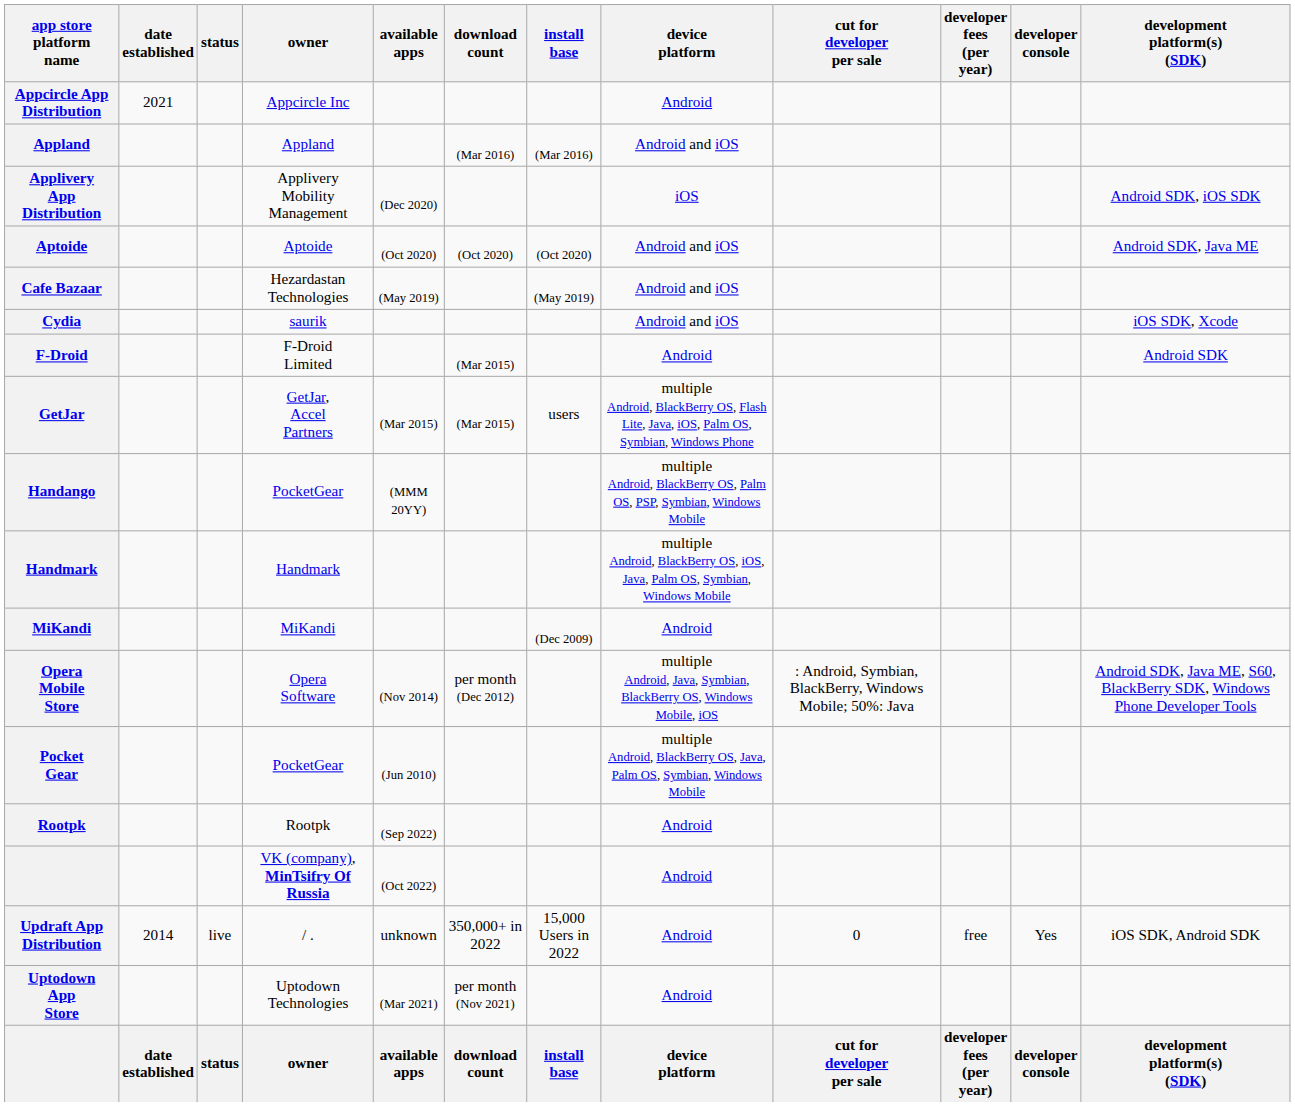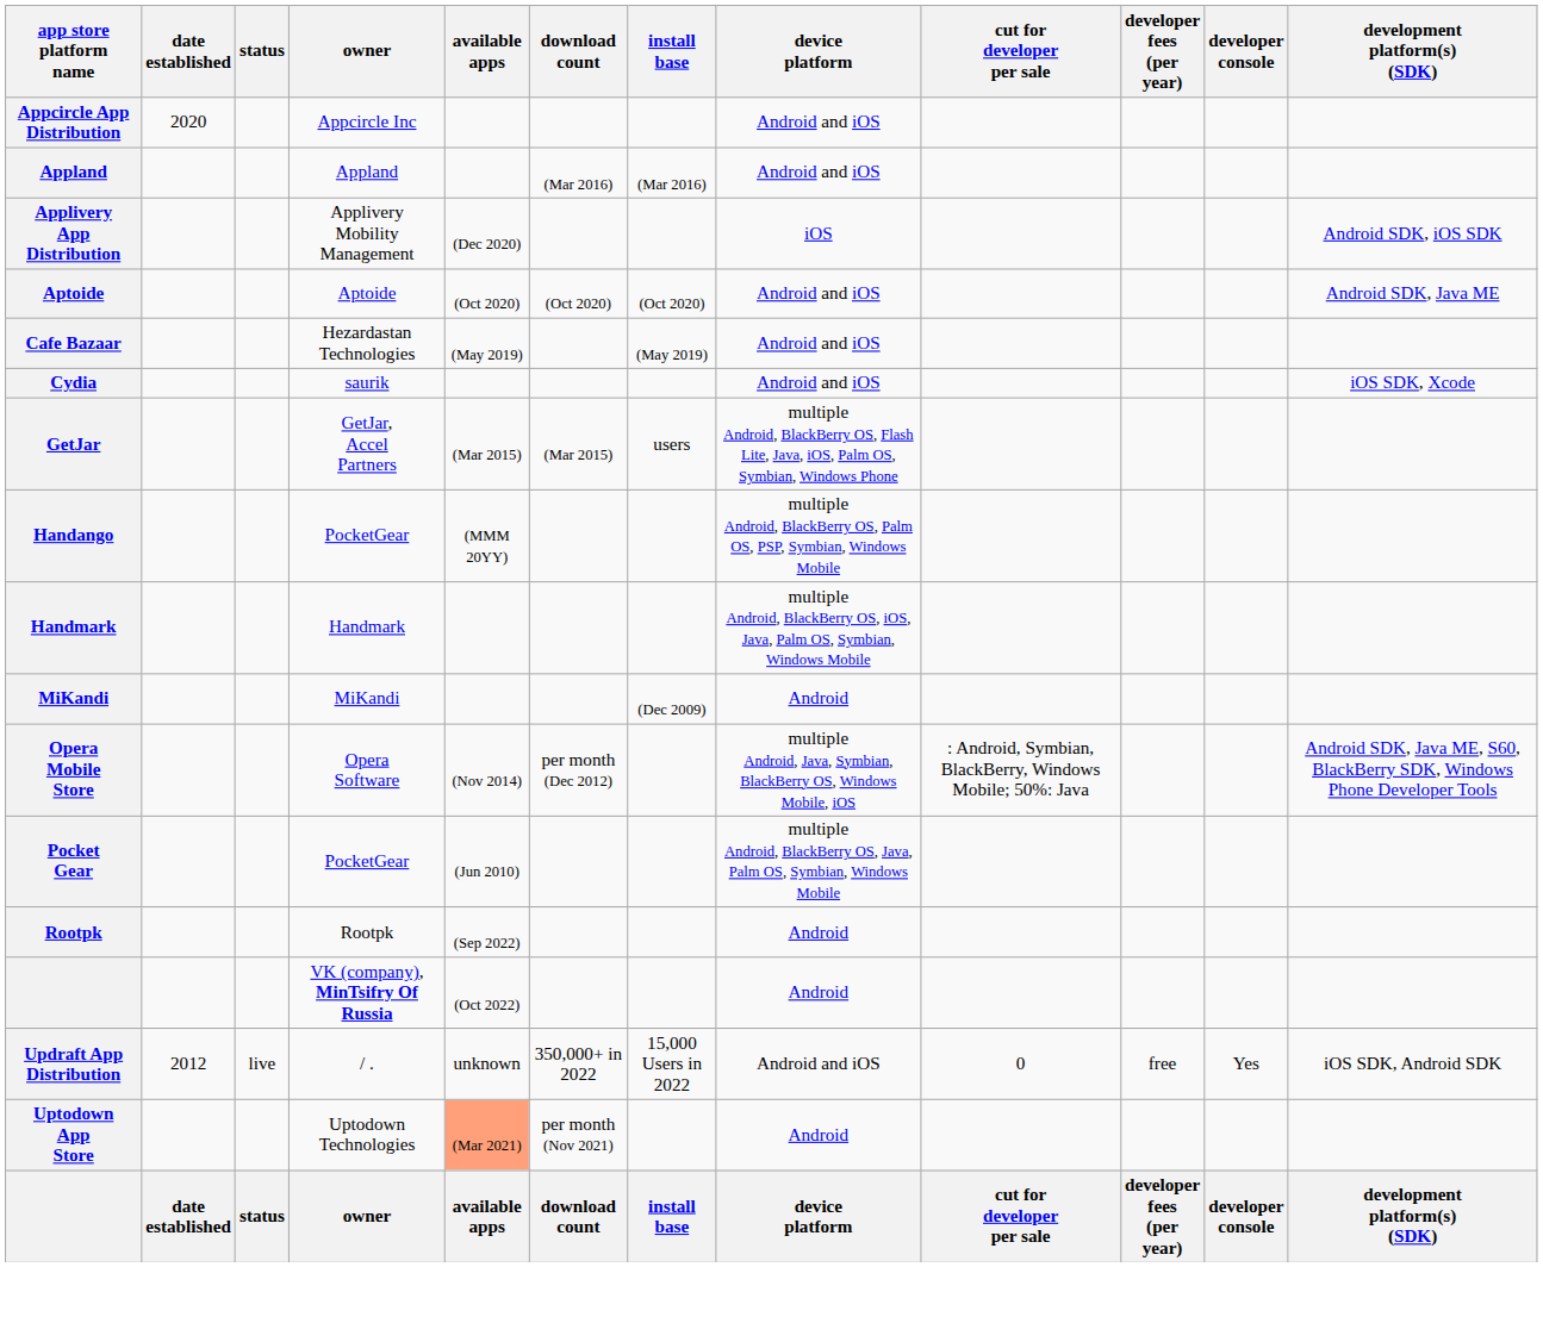 <table class="wikitable sortable" style="text-align:center; font-size:92%">
 <tr>
 <th><a href='#'>app store</a><br>platform<br>name</th>
 <th>date<br>established</th>
 <th>status</th>
 <th>owner</th>
 <th>available<br>apps</th>
 <th>download<br>count</th>
 <th><a href='#'>install<br>base</a></th>
 <th>device<br>platform</th>
 <th>cut for<br><a href='#'>developer</a><br>per sale</th>
 <th>developer<br>fees<br>(per<br>year)</th>
 <th>developer<br>console</th>
 <th>development<br>platform(s)<br>(<a href='#'>SDK</a>)</th>
 </tr>
 <tr>
 <th><a href='#'>Appcircle App Distribution</a></th>
-<td>2021</td>
+<td>2020</td>
 <td></td>
 <td><a href='#'>Appcircle Inc</a></td>
 <td></td>
 <td></td>
 <td></td>
-<td><a href='#'>Android</a></td>
+<td><a href='#'>Android</a> and <a href='#'>iOS</a></td>
 <td></td>
 <td></td>
 <td></td>
 <td></td>
 </tr>
 <tr>
 <th><a href='#'>Appland</a></th>
 <td></td>
 <td></td>
 <td><a href='#'>Appland</a></td>
 <td><br></td>
 <td><br><small>(Mar 2016)</small></td>
 <td><br><small>(Mar 2016)</small></td>
 <td><a href='#'>Android</a> and <a href='#'>iOS</a></td>
 <td></td>
 <td></td>
 <td></td>
 <td></td>
 </tr>
 <tr>
 <th><a href='#'>Applivery<br>App<br>Distribution</a></th>
 <td></td>
 <td></td>
 <td>Applivery<br>Mobility Management</td>
 <td><br><small>(Dec 2020)</small><br></td>
 <td></td>
 <td></td>
 <td><a href='#'>iOS</a></td>
 <td></td>
 <td></td>
 <td></td>
 <td><a href='#'>Android SDK</a>, <a href='#'>iOS SDK</a></td>
 </tr>
 <tr>
 <th><a href='#'>Aptoide</a></th>
 <td></td>
 <td></td>
 <td><a href='#'>Aptoide</a></td>
 <td><br><small>(Oct 2020)</small></td>
 <td><br><small>(Oct 2020)</small></td>
 <td><br><small>(Oct 2020)</small></td>
 <td><a href='#'>Android</a> and <a href='#'>iOS</a></td>
 <td></td>
 <td></td>
 <td></td>
 <td><a href='#'>Android SDK</a>, <a href='#'>Java ME</a></td>
 </tr>
 <tr>
 <th><a href='#'>Cafe Bazaar</a></th>
 <td></td>
 <td></td>
 <td>Hezardastan Technologies</td>
 <td><br><small>(May 2019)</small><br></td>
 <td></td>
 <td><br><small>(May 2019)</small> </td>
 <td><a href='#'>Android</a> and <a href='#'>iOS</a></td>
 <td></td>
 <td></td>
 <td></td>
 <td></td>
 </tr>
 <tr>
 <th><a href='#'>Cydia</a></th>
 <td></td>
 <td></td>
 <td><a href='#'>saurik</a></td>
 <td></td>
 <td></td>
 <td></td>
 <td><a href='#'>Android</a> and <a href='#'>iOS</a></td>
 <td></td>
 <td></td>
 <td></td>
 <td><a href='#'>iOS SDK</a>, <a href='#'>Xcode</a></td>
-</tr>
-<tr>
-<th><a href='#'>F-Droid</a></th>
-<td></td>
-<td></td>
-<td>F-Droid<br>Limited</td>
-<td><br></td>
-<td><br><small>(Mar 2015)</small> </td>
-<td></td>
-<td><a href='#'>Android</a></td>
-<td></td>
-<td></td>
-<td></td>
-<td><a href='#'>Android SDK</a></td>
 </tr>
 <tr>
 <th><a href='#'>GetJar</a></th>
 <td></td>
 <td></td>
 <td><a href='#'>GetJar</a>,<br><a href='#'>Accel<br>Partners</a></td>
 <td><br><small>(Mar 2015)</small><br></td>
 <td><br><small>(Mar 2015)</small><br></td>
 <td> users<br></td>
 <td>multiple <br><small><a href='#'>Android</a>, <a href='#'>BlackBerry OS</a>, <a href='#'>Flash Lite</a>, <a href='#'>Java</a>, <a href='#'>iOS</a>, <a href='#'>Palm OS</a>, <a href='#'>Symbian</a>, <a href='#'>Windows Phone</a></small></td>
 <td></td>
 <td><br></td>
 <td></td>
 <td></td>
 </tr>
 <tr>
 <th><a href='#'>Handango</a></th>
 <td></td>
 <td></td>
 <td><a href='#'>PocketGear</a></td>
 <td><br><small>(MMM 20YY)</small><br></td>
 <td></td>
 <td></td>
 <td>multiple <br><small><a href='#'>Android</a>, <a href='#'>BlackBerry OS</a>, <a href='#'>Palm OS</a>, <a href='#'>PSP</a>, <a href='#'>Symbian</a>, <a href='#'>Windows Mobile</a></small></td>
 <td></td>
 <td></td>
 <td></td>
 <td></td>
 </tr>
 <tr>
 <th><a href='#'>Handmark</a></th>
 <td></td>
 <td></td>
 <td><a href='#'>Handmark</a></td>
 <td></td>
 <td></td>
 <td></td>
 <td>multiple <br><small><a href='#'>Android</a>, <a href='#'>BlackBerry OS</a>, <a href='#'>iOS</a>, <a href='#'>Java</a>, <a href='#'>Palm OS</a>, <a href='#'>Symbian</a>, <a href='#'>Windows Mobile</a></small></td>
 <td></td>
 <td></td>
 <td></td>
 <td></td>
 </tr>
 <tr>
 <th><a href='#'>MiKandi</a></th>
 <td></td>
 <td></td>
 <td><a href='#'>MiKandi</a></td>
 <td></td>
 <td></td>
 <td><br><small>(Dec 2009)</small> </td>
 <td><a href='#'>Android</a><br></td>
 <td></td>
 <td></td>
 <td></td>
 <td></td>
 </tr>
 <tr>
 <th><a href='#'>Opera<br>Mobile<br>Store</a></th>
 <td></td>
 <td></td>
 <td><a href='#'>Opera<br>Software</a></td>
 <td><br><small>(Nov 2014)</small><br></td>
 <td> per month<br><small>(Dec 2012)</small><br></td>
 <td></td>
 <td>multiple <br><small><a href='#'>Android</a>, <a href='#'>Java</a>, <a href='#'>Symbian</a>, <a href='#'>BlackBerry OS</a>, <a href='#'>Windows Mobile</a>, <a href='#'>iOS</a></small></td>
 <td>: Android, Symbian, BlackBerry, Windows Mobile; 50%: Java </td>
 <td><br></td>
 <td></td>
 <td><a href='#'>Android SDK</a>, <a href='#'>Java ME</a>, <a href='#'>S60</a>, <a href='#'>BlackBerry SDK</a>, <a href='#'>Windows Phone Developer Tools</a></td>
 </tr>
 <tr>
 <th><a href='#'>Pocket<br>Gear</a></th>
 <td></td>
 <td></td>
 <td><a href='#'>PocketGear</a></td>
 <td><br><small>(Jun 2010)</small><br></td>
 <td></td>
 <td></td>
 <td>multiple<br><small><a href='#'>Android</a>, <a href='#'>BlackBerry OS</a>, <a href='#'>Java</a>, <a href='#'>Palm OS</a>, <a href='#'>Symbian</a>, <a href='#'>Windows Mobile</a></small></td>
 <td></td>
 <td></td>
 <td></td>
 <td></td>
 </tr>
 <tr>
 <th><a href='#'>Rootpk</a></th>
 <td></td>
 <td></td>
 <td>Rootpk</td>
 <td><br><small>(Sep 2022)</small></td>
 <td></td>
 <td></td>
 <td><a href='#'>Android</a></td>
 <td></td>
 <td></td>
 <td></td>
 <td></td>
 </tr>
 <tr>
 <th></th>
 <td></td>
 <td></td>
 <td><a href='#'>VK (company)</a>, <a href='#'><strong>MinTsifry Of Russia</strong></a></td>
 <td><br><small>(Oct 2022)</small></td>
 <td></td>
 <td></td>
 <td><a href='#'>Android</a></td>
 <td></td>
 <td></td>
 <td></td>
 <td></td>
 </tr>
 <tr>
 <th><a href='#'>Updraft App Distribution</a></th>
-<td>2014</td>
+<td>2012</td>
 <td>live</td>
 <td> / .</td>
 <td>unknown</td>
 <td>350,000+ in 2022</td>
 <td>15,000 Users in 2022</td>
-<td><a href='#'>Android</a></td>
+<td>Android and iOS</td>
 <td>0</td>
 <td>free</td>
 <td>Yes</td>
 <td>iOS SDK, Android SDK</td>
 </tr>
 <tr>
 <th><a href='#'>Uptodown<br>App<br>Store</a></th>
 <td></td>
 <td></td>
 <td>Uptodown<br>Technologies</td>
-<td><br><small>(Mar 2021)</small><br></td>
+<td style="background: lightsalmon;"><br><small>(Mar 2021)</small><br></td>
 <td> per month<br><small>(Nov 2021)</small><br></td>
 <td></td>
 <td><a href='#'>Android</a></td>
 <td></td>
 <td></td>
 <td></td>
 <td></td>
 </tr>
 <tr>
 <th></th>
 <th>date<br>established</th>
 <th>status</th>
 <th>owner</th>
 <th>available<br>apps</th>
 <th>download<br>count</th>
 <th><a href='#'>install<br>base</a></th>
 <th>device<br>platform</th>
 <th>cut for<br><a href='#'>developer</a><br>per sale</th>
 <th>developer<br>fees<br>(per<br>year)</th>
 <th>developer<br>console</th>
 <th>development<br>platform(s)<br>(<a href='#'>SDK</a>)</th>
 </tr>
 </table>
